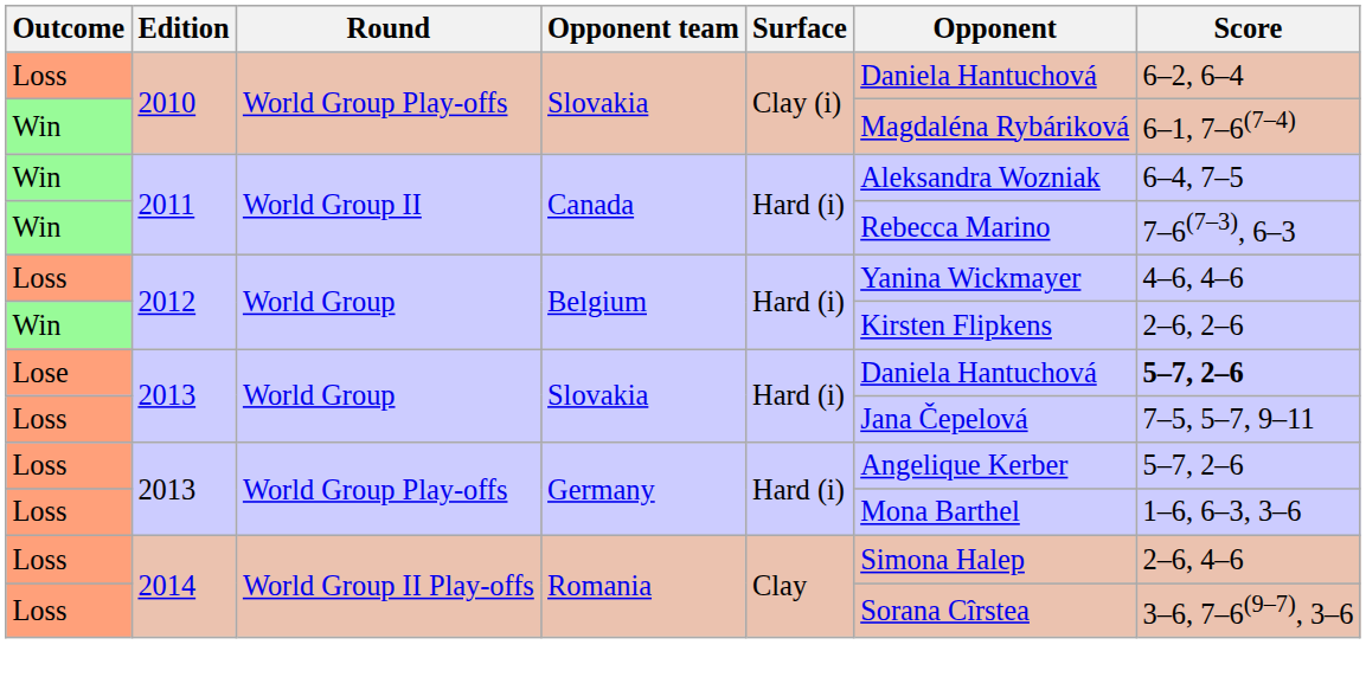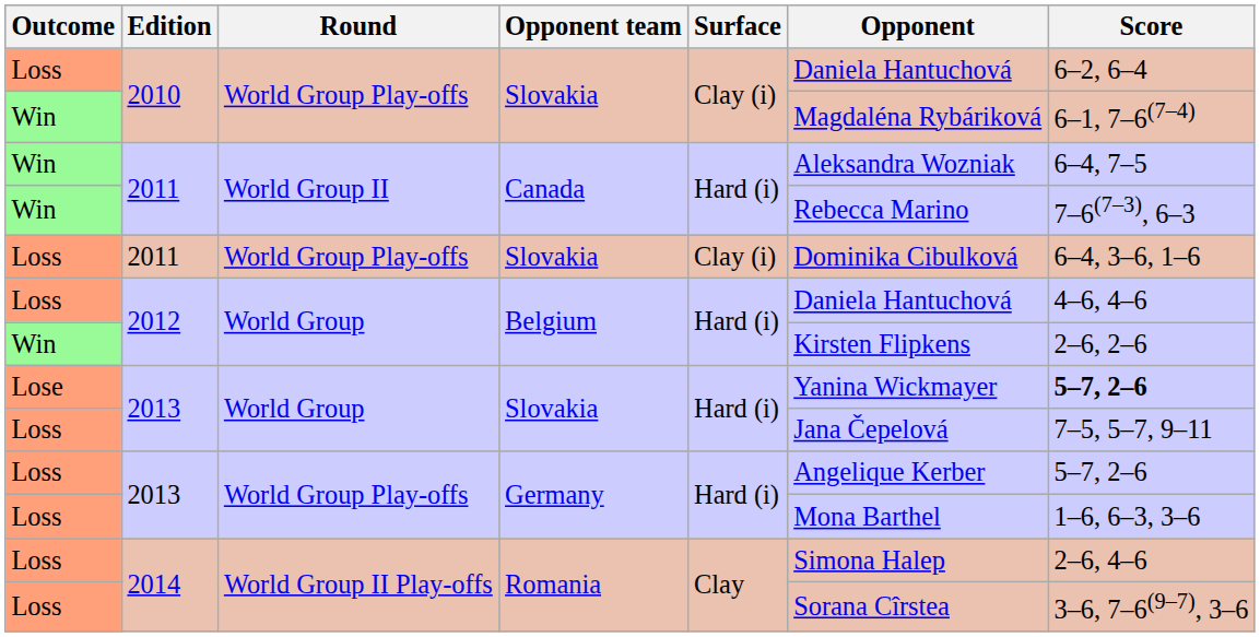 <table class="sortable wikitable" style=font-size:97%>
 <tr>
 <th>Outcome</th>
 <th>Edition</th>
 <th>Round</th>
 <th>Opponent team</th>
 <th>Surface</th>
 <th>Opponent</th>
 <th>Score</th>
 </tr>
 <tr style="background:#ebc2af;">
 <td bgcolor=FFA07A>Loss</td>
 <td rowspan=2><a href='#'>2010</a></td>
 <td rowspan=2><a href='#'>World Group Play-offs</a></td>
 <td rowspan=2> <a href='#'>Slovakia</a></td>
 <td rowspan=2>Clay (i)</td>
 <td><a href='#'>Daniela Hantuchová</a></td>
 <td>6–2, 6–4</td>
 </tr>
 <tr style="background:#ebc2af;">
 <td bgcolor=98FB98>Win</td>
 <td><a href='#'>Magdaléna Rybáriková</a></td>
 <td>6–1, 7–6<sup>(7–4)</sup></td>
 </tr>
 <tr style="background:#ccf;">
 <td bgcolor=98FB98>Win</td>
 <td rowspan=2><a href='#'>2011</a></td>
 <td rowspan=2><a href='#'>World Group II</a></td>
 <td rowspan=2> <a href='#'>Canada</a></td>
 <td rowspan=2>Hard (i)</td>
 <td><a href='#'>Aleksandra Wozniak</a></td>
 <td>6–4, 7–5</td>
 </tr>
 <tr style="background:#ccf;">
 <td bgcolor=98FB98>Win</td>
 <td><a href='#'>Rebecca Marino</a></td>
 <td>7–6<sup>(7–3)</sup>, 6–3</td>
 </tr>
+<tr style="background:#ebc2af;">
+<td bgcolor=FFA07A>Loss</td>
+<td>2011</td>
+<td><a href='#'>World Group Play-offs</a></td>
+<td> <a href='#'>Slovakia</a></td>
+<td>Clay (i)</td>
+<td><a href='#'>Dominika Cibulková</a></td>
+<td>6–4, 3–6, 1–6</td>
+</tr>
 <tr style="background:#ccf;">
 <td bgcolor=FFA07A>Loss</td>
 <td rowspan="2"><a href='#'>2012</a></td>
 <td rowspan="2"><a href='#'>World Group</a></td>
 <td rowspan="2"> <a href='#'>Belgium</a></td>
 <td rowspan="2">Hard (i)</td>
-<td><a href='#'>Yanina Wickmayer</a></td>
+<td><a href='#'>Daniela Hantuchová</a></td>
 <td>4–6, 4–6</td>
 </tr>
 <tr style="background:#ccf;">
 <td bgcolor=98FB98>Win</td>
 <td><a href='#'>Kirsten Flipkens</a></td>
 <td>2–6, 2–6</td>
 </tr>
 <tr style="background:#ccf;">
 <td bgcolor=FFA07A>Lose</td>
 <td rowspan="2"><a href='#'>2013</a></td>
 <td rowspan="2"><a href='#'>World Group</a></td>
 <td rowspan="2"> <a href='#'>Slovakia</a></td>
 <td rowspan="2">Hard (i)</td>
-<td><a href='#'>Daniela Hantuchová</a></td>
+<td><a href='#'>Yanina Wickmayer</a></td>
 <td><strong>5–7, 2–6</strong></td>
 </tr>
 <tr style="background:#ccf;">
 <td bgcolor=FFA07A>Loss</td>
 <td><a href='#'>Jana Čepelová</a></td>
 <td>7–5, 5–7, 9–11</td>
 </tr>
 <tr style="background:#ccf;">
 <td bgcolor=FFA07A>Loss</td>
 <td rowspan="2">2013</td>
 <td rowspan="2"><a href='#'>World Group Play-offs</a></td>
 <td rowspan="2"> <a href='#'>Germany</a></td>
 <td rowspan="2">Hard (i)</td>
 <td><a href='#'>Angelique Kerber</a></td>
 <td>5–7, 2–6</td>
 </tr>
 <tr style="background:#ccf;">
 <td bgcolor=FFA07A>Loss</td>
 <td><a href='#'>Mona Barthel</a></td>
 <td>1–6, 6–3, 3–6</td>
 </tr>
 <tr style="background:#ebc2af;">
 <td bgcolor=FFA07A>Loss</td>
 <td rowspan="2"><a href='#'>2014</a></td>
 <td rowspan="2"><a href='#'>World Group II Play-offs</a></td>
 <td rowspan="2"> <a href='#'>Romania</a></td>
 <td rowspan="2">Clay</td>
 <td><a href='#'>Simona Halep</a></td>
 <td>2–6, 4–6</td>
 </tr>
 <tr style="background:#ebc2af;">
 <td bgcolor=FFA07A>Loss</td>
 <td><a href='#'>Sorana Cîrstea</a></td>
 <td>3–6, 7–6<sup>(9–7)</sup>, 3–6</td>
 </tr>
 </table>
